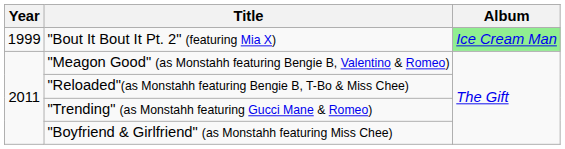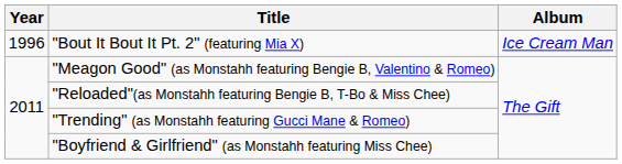 <table class="wikitable">
 <tr>
 <th>Year</th>
 <th>Title</th>
 <th>Album</th>
 </tr>
 <tr>
-<td>1999</td>
+<td>1996</td>
 <td>"Bout It Bout It Pt. 2" <small>(featuring <a href='#'>Mia X</a>)</small></td>
-<td style="background: lightgreen;"><em><a href='#'>Ice Cream Man</a></em></td>
+<td><em><a href='#'>Ice Cream Man</a></em></td>
 </tr>
 <tr>
 <td style="text-align:center;" rowspan="4">2011</td>
 <td>"Meagon Good" <small>(as Monstahh featuring Bengie B, <a href='#'>Valentino</a> & <a href='#'>Romeo</a>)</small></td>
 <td rowspan="4"><em><a href='#'>The Gift</a></em></td>
 </tr>
 <tr>
 <td>"Reloaded"<small>(as Monstahh featuring Bengie B, T-Bo & Miss Chee)</small></td>
 </tr>
 <tr>
 <td>"Trending" <small>(as Monstahh featuring <a href='#'>Gucci Mane</a> & <a href='#'>Romeo</a>)</small></td>
 </tr>
 <tr>
 <td>"Boyfriend & Girlfriend" <small>(as Monstahh featuring Miss Chee)</small></td>
 </tr>
 </table>
